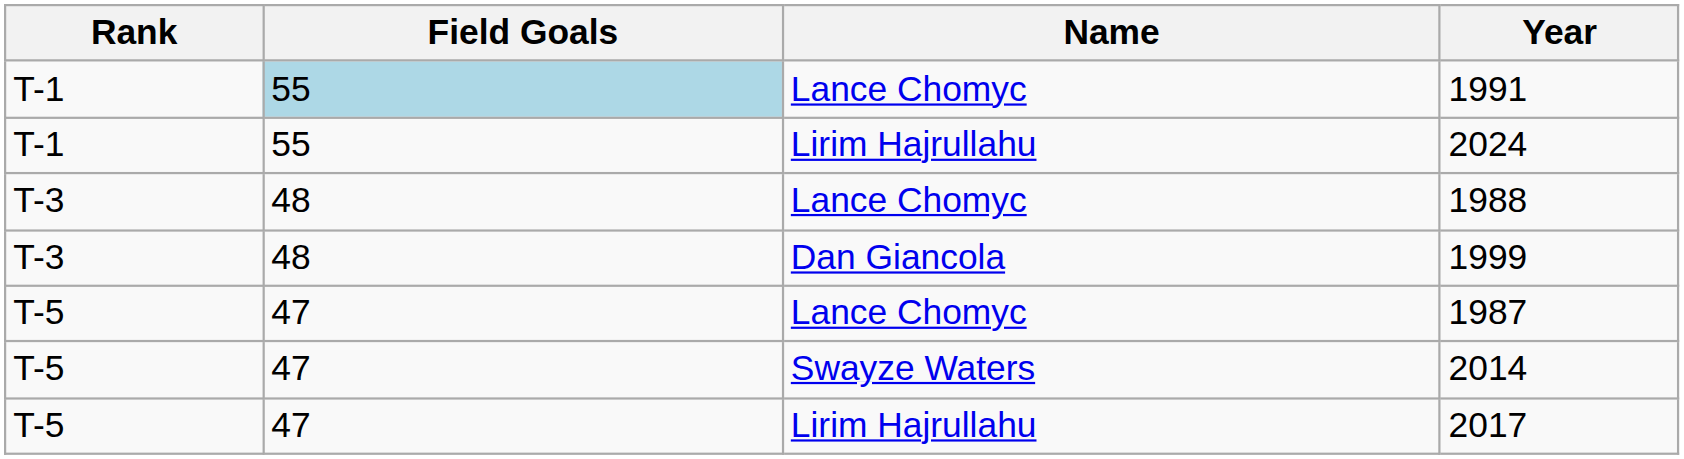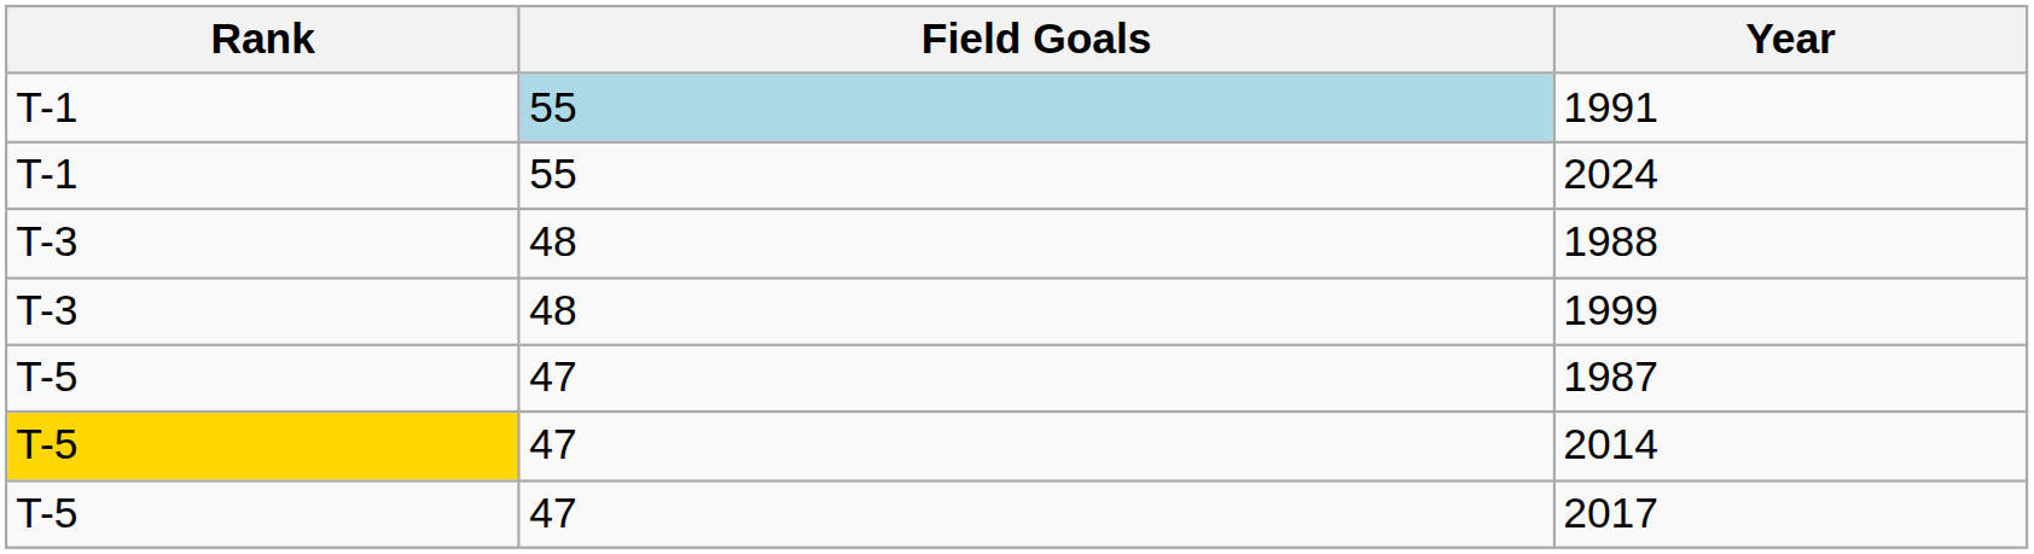 <table class="wikitable" style="width:60%; text-align:left; border-collapse:collapse;">
 <tr>
 <th>Rank</th>
 <th>Field Goals</th>
-<th>Name</th>
 <th>Year</th>
 </tr>
 <tr>
 <td>T-1</td>
 <td style="background: lightblue;">55</td>
-<td><a href='#'>Lance Chomyc</a></td>
 <td>1991</td>
 </tr>
 <tr>
 <td>T-1</td>
 <td>55</td>
-<td><a href='#'>Lirim Hajrullahu</a></td>
 <td>2024</td>
 </tr>
 <tr>
 <td>T-3</td>
 <td>48</td>
-<td><a href='#'>Lance Chomyc</a></td>
 <td>1988</td>
 </tr>
 <tr>
 <td>T-3</td>
 <td>48</td>
-<td><a href='#'>Dan Giancola</a></td>
 <td>1999</td>
 </tr>
 <tr>
 <td>T-5</td>
 <td>47</td>
-<td><a href='#'>Lance Chomyc</a></td>
 <td>1987</td>
 </tr>
 <tr>
-<td>T-5</td>
+<td style="background: gold;">T-5</td>
 <td>47</td>
-<td><a href='#'>Swayze Waters</a></td>
 <td>2014</td>
 </tr>
 <tr>
 <td>T-5</td>
 <td>47</td>
-<td><a href='#'>Lirim Hajrullahu</a></td>
 <td>2017</td>
 </tr>
 </table>
